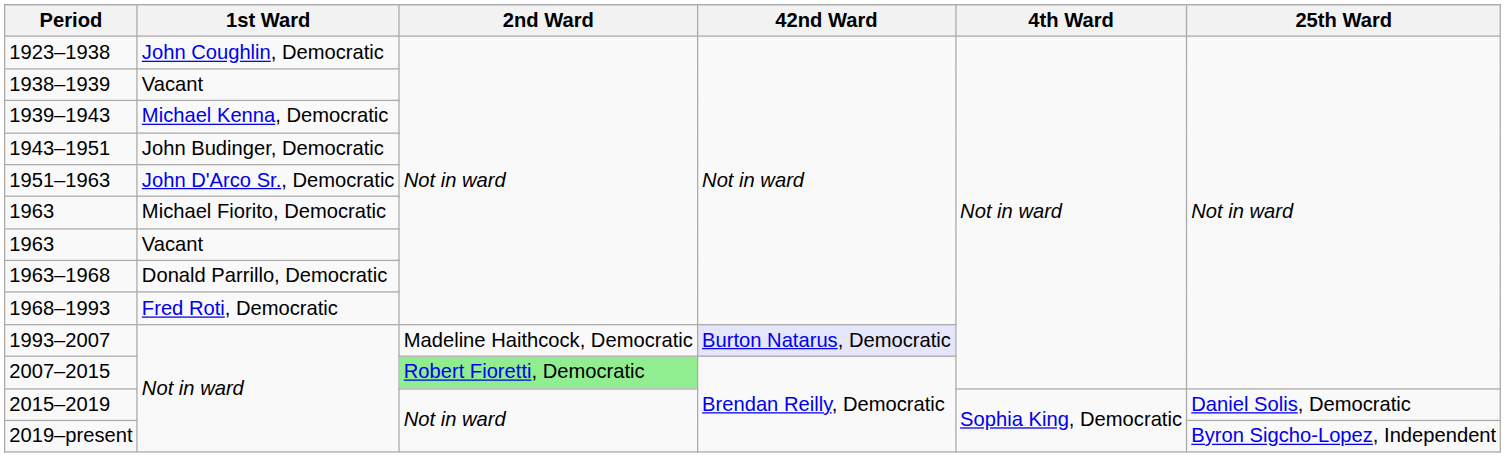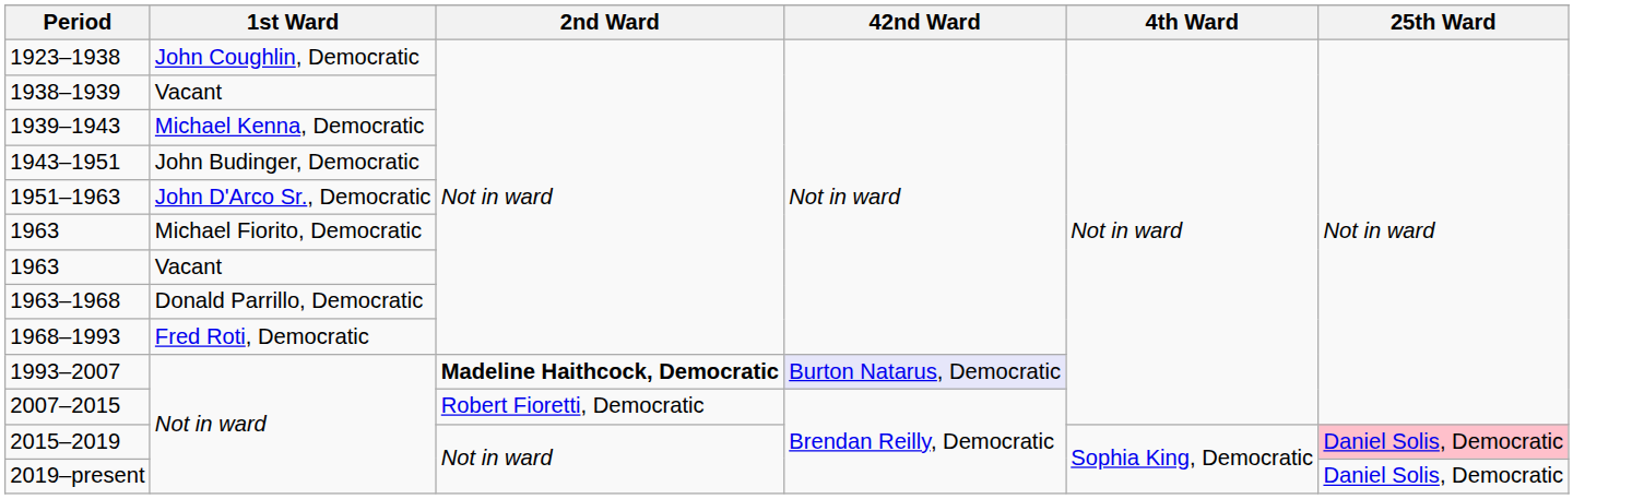 <table class="wikitable mw-collapsible mw-collapsed">
 <tr>
 </tr>
 <tr>
 <th>Period</th>
 <th>1st Ward</th>
 <th>2nd Ward</th>
 <th>42nd Ward</th>
 <th>4th Ward</th>
 <th>25th Ward</th>
 </tr>
 <tr>
 <td>1923–1938</td>
 <td><a href='#'>John Coughlin</a>, Democratic</td>
 <td rowspan="9"><em>Not in ward</em></td>
 <td rowspan="9"><em>Not in ward</em></td>
 <td rowspan="11"><em>Not in ward</em></td>
 <td rowspan="11"><em>Not in ward</em></td>
 </tr>
 <tr>
 <td>1938–1939</td>
 <td>Vacant</td>
 </tr>
 <tr>
 <td>1939–1943</td>
 <td><a href='#'>Michael Kenna</a>, Democratic</td>
 </tr>
 <tr>
 <td>1943–1951</td>
 <td>John Budinger, Democratic</td>
 </tr>
 <tr>
 <td>1951–1963</td>
 <td><a href='#'>John D'Arco Sr.</a>, Democratic</td>
 </tr>
 <tr>
 <td>1963</td>
 <td>Michael Fiorito, Democratic</td>
 </tr>
 <tr>
 <td>1963</td>
 <td>Vacant</td>
 </tr>
 <tr>
 <td>1963–1968</td>
 <td>Donald Parrillo, Democratic</td>
 </tr>
 <tr>
 <td>1968–1993</td>
 <td><a href='#'>Fred Roti</a>, Democratic</td>
 </tr>
 <tr>
 <td>1993–2007</td>
 <td rowspan="4"><em>Not in ward</em></td>
-<td>Madeline Haithcock, Democratic</td>
+<td><strong>Madeline Haithcock, Democratic</strong></td>
 <td style="background: lavender;"><a href='#'>Burton Natarus</a>, Democratic</td>
 </tr>
 <tr>
 <td>2007–2015</td>
-<td style="background: lightgreen;"><a href='#'>Robert Fioretti</a>, Democratic</td>
+<td><a href='#'>Robert Fioretti</a>, Democratic</td>
 <td rowspan="3" ><a href='#'>Brendan Reilly</a>, Democratic</td>
 </tr>
 <tr>
 <td>2015–2019</td>
 <td rowspan="2"><em>Not in ward</em></td>
 <td rowspan="2" ><a href='#'>Sophia King</a>, Democratic</td>
-<td><a href='#'>Daniel Solis</a>, Democratic</td>
+<td style="background: pink;"><a href='#'>Daniel Solis</a>, Democratic</td>
 </tr>
 <tr>
 <td>2019–present</td>
-<td><a href='#'>Byron Sigcho-Lopez</a>, Independent</td>
+<td><a href='#'>Daniel Solis</a>, Democratic</td>
 </tr>
 </table>
